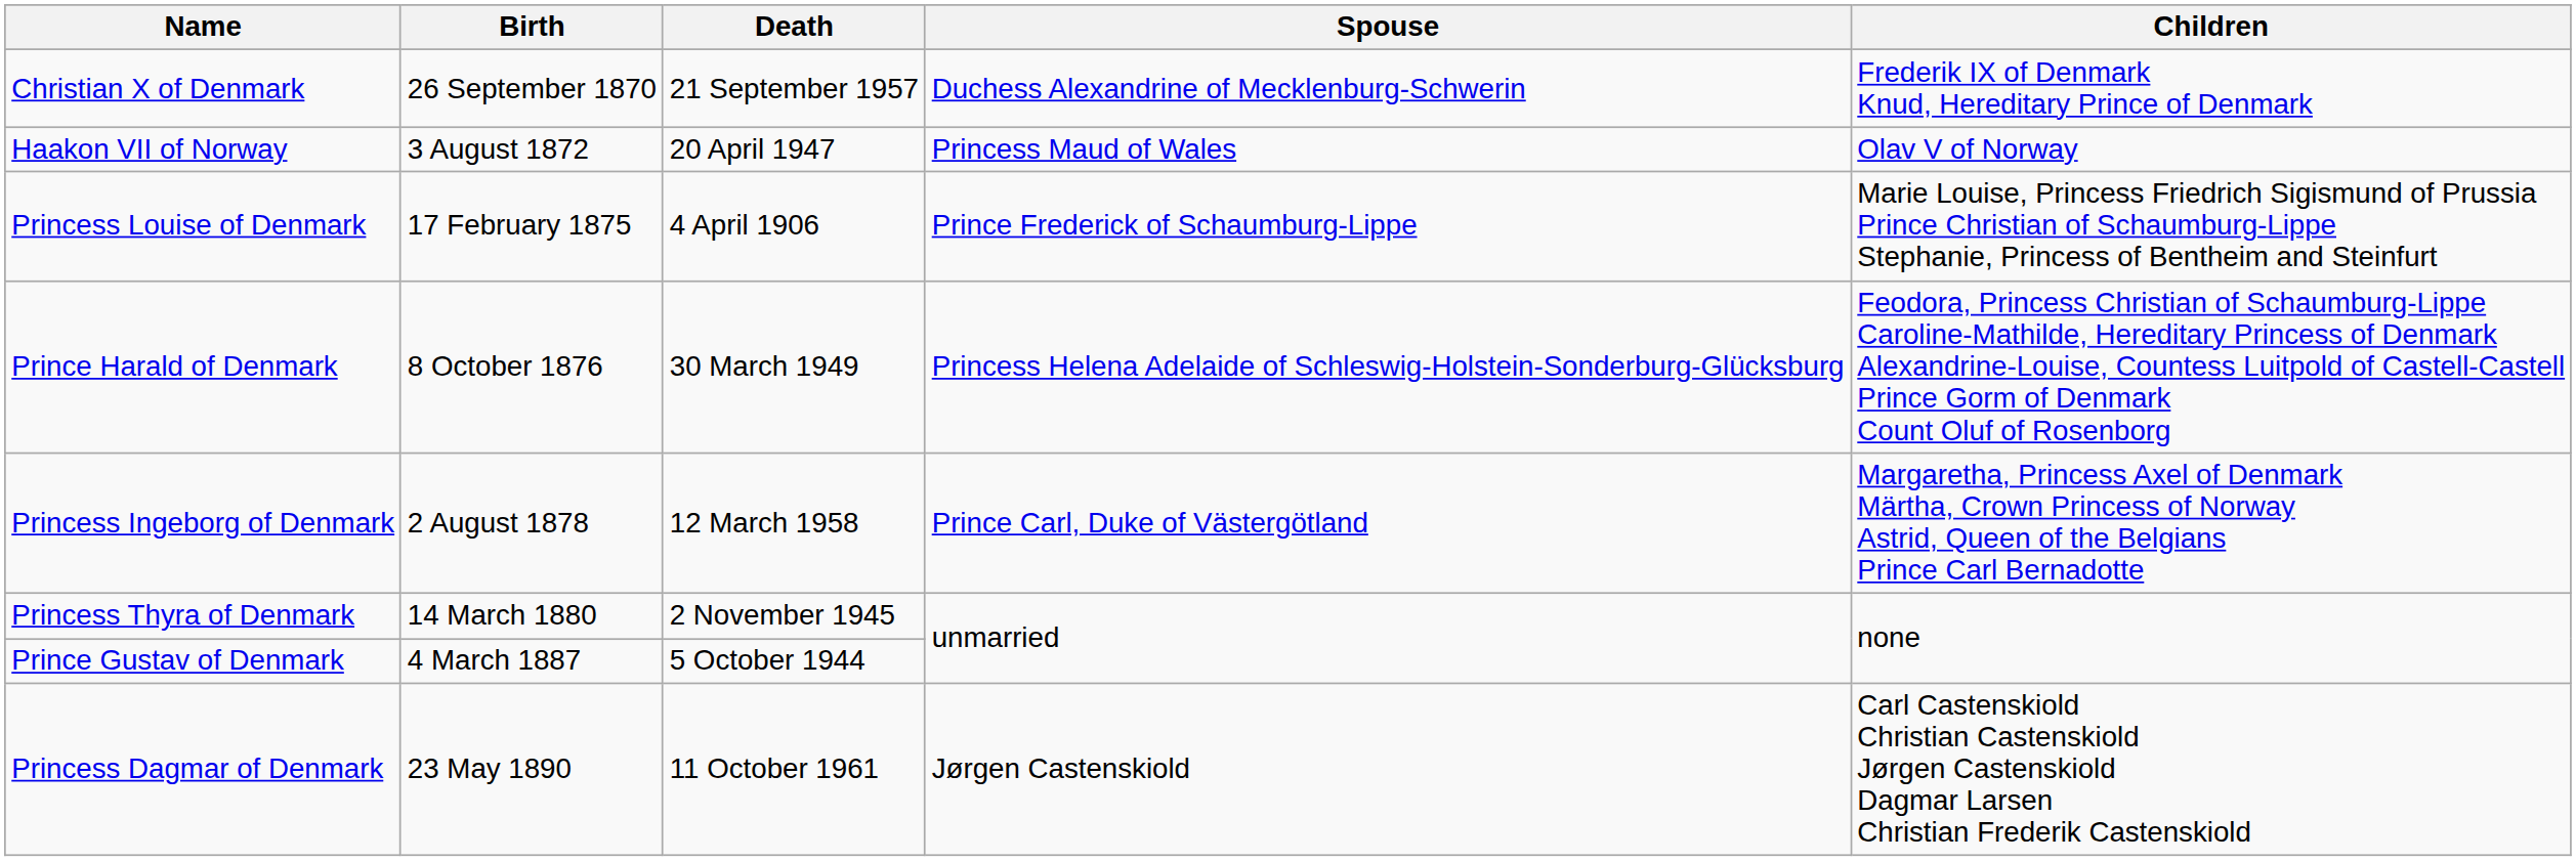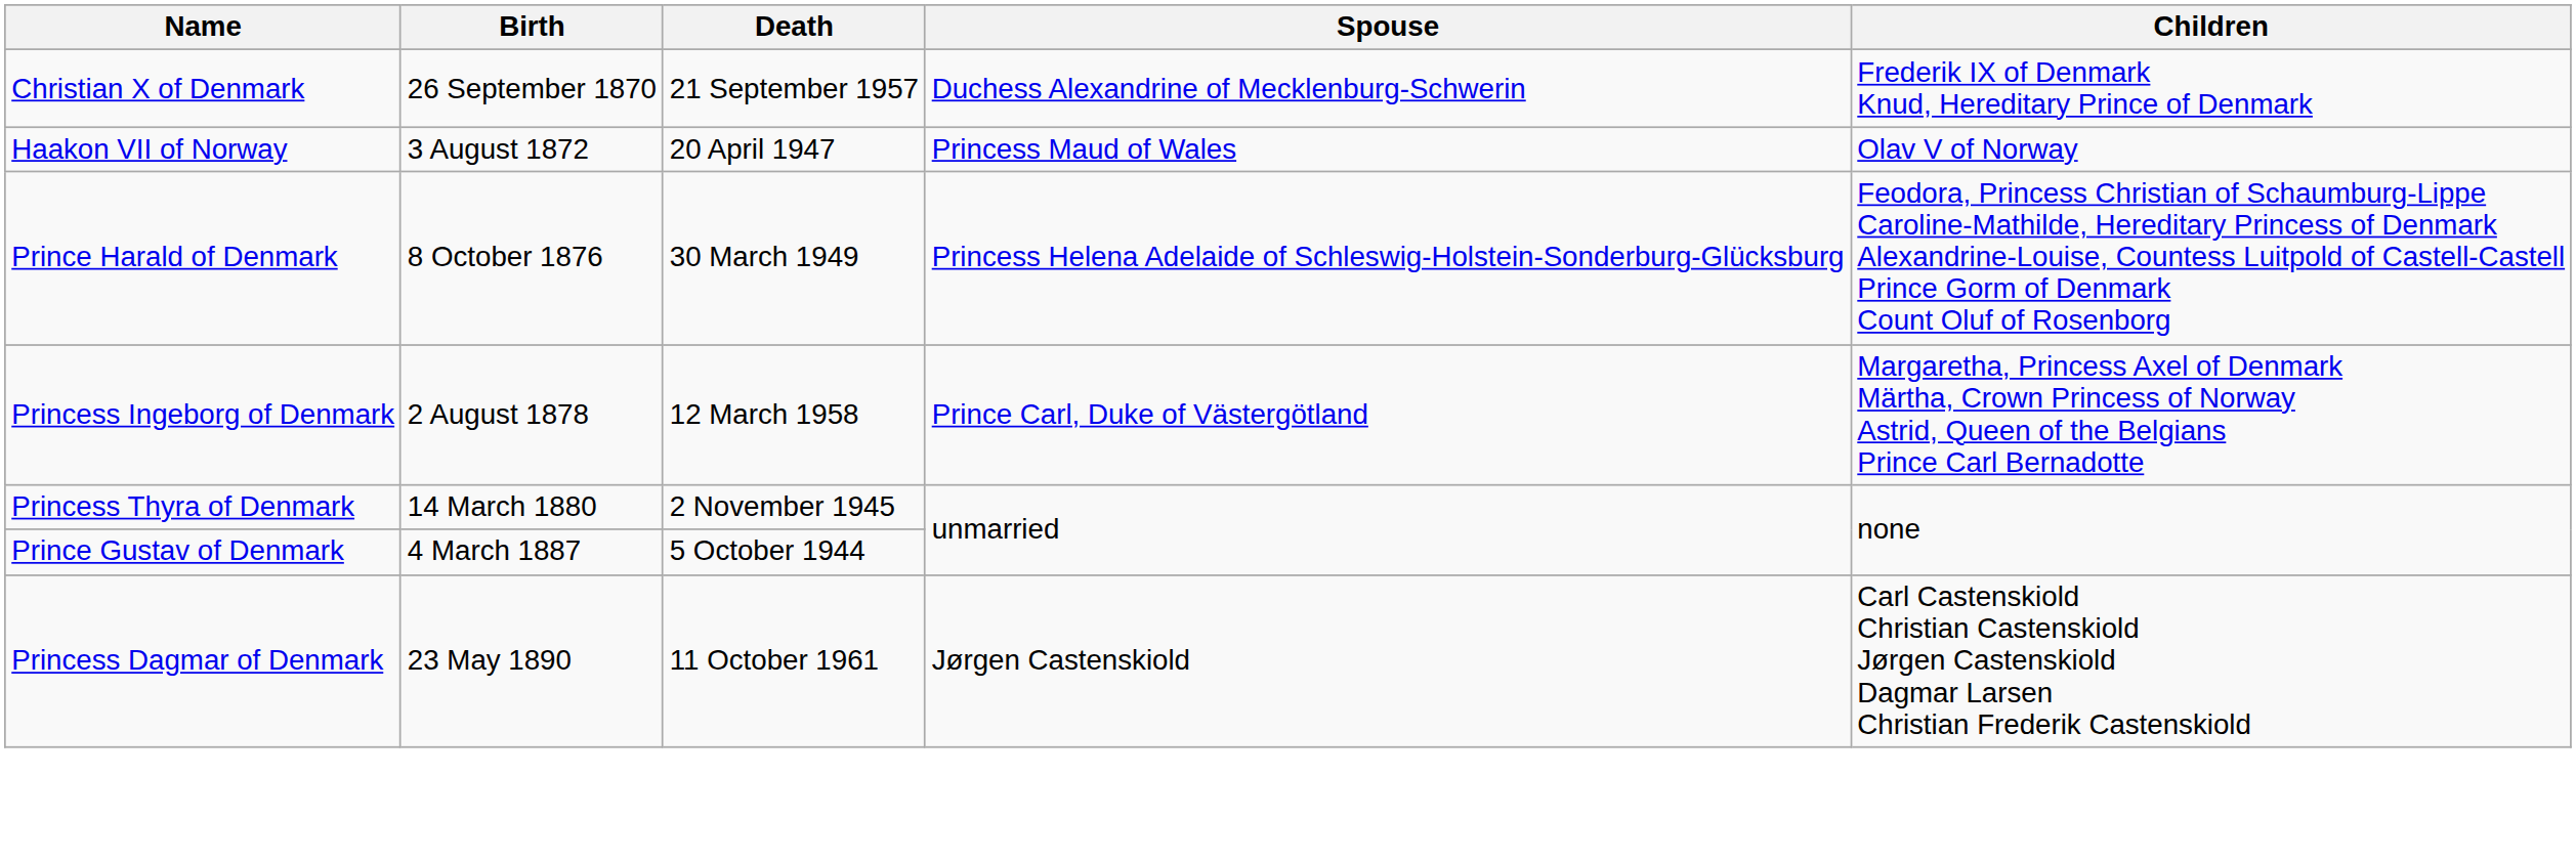 <table class="wikitable">
 <tr>
 <th>Name</th>
 <th>Birth</th>
 <th>Death</th>
 <th>Spouse</th>
 <th>Children</th>
 </tr>
 <tr>
 <td><a href='#'>Christian X of Denmark</a></td>
 <td>26 September 1870</td>
 <td>21 September 1957</td>
 <td><a href='#'>Duchess Alexandrine of Mecklenburg-Schwerin</a></td>
 <td><a href='#'>Frederik IX of Denmark</a><br><a href='#'>Knud, Hereditary Prince of Denmark</a></td>
 </tr>
 <tr>
 <td><a href='#'>Haakon VII of Norway</a></td>
 <td>3 August 1872</td>
 <td>20 April 1947</td>
 <td><a href='#'>Princess Maud of Wales</a></td>
 <td><a href='#'>Olav V of Norway</a></td>
-</tr>
-<tr>
-<td><a href='#'>Princess Louise of Denmark</a></td>
-<td>17 February 1875</td>
-<td>4 April 1906</td>
-<td><a href='#'>Prince Frederick of Schaumburg-Lippe</a></td>
-<td>Marie Louise, Princess Friedrich Sigismund of Prussia<br><a href='#'>Prince Christian of Schaumburg-Lippe</a><br>Stephanie, Princess of Bentheim and Steinfurt</td>
 </tr>
 <tr>
 <td><a href='#'>Prince Harald of Denmark</a></td>
 <td>8 October 1876</td>
 <td>30 March 1949</td>
 <td><a href='#'>Princess Helena Adelaide of Schleswig-Holstein-Sonderburg-Glücksburg</a></td>
 <td><a href='#'>Feodora, Princess Christian of Schaumburg-Lippe</a><br><a href='#'>Caroline-Mathilde, Hereditary Princess of Denmark</a><br><a href='#'>Alexandrine-Louise, Countess Luitpold of Castell-Castell</a><br><a href='#'>Prince Gorm of Denmark</a><br><a href='#'>Count Oluf of Rosenborg</a></td>
 </tr>
 <tr>
 <td><a href='#'>Princess Ingeborg of Denmark</a></td>
 <td>2 August 1878</td>
 <td>12 March 1958</td>
 <td><a href='#'>Prince Carl, Duke of Västergötland</a></td>
 <td><a href='#'>Margaretha, Princess Axel of Denmark</a><br><a href='#'>Märtha, Crown Princess of Norway</a><br><a href='#'>Astrid, Queen of the Belgians</a><br><a href='#'>Prince Carl Bernadotte</a></td>
 </tr>
 <tr>
 <td><a href='#'>Princess Thyra of Denmark</a></td>
 <td>14 March 1880</td>
 <td>2 November 1945</td>
 <td rowspan="2">unmarried</td>
 <td rowspan="2">none</td>
 </tr>
 <tr>
 <td><a href='#'>Prince Gustav of Denmark</a></td>
 <td>4 March 1887</td>
 <td>5 October 1944</td>
 </tr>
 <tr>
 <td><a href='#'>Princess Dagmar of Denmark</a></td>
 <td>23 May 1890</td>
 <td>11 October 1961</td>
 <td>Jørgen Castenskiold</td>
 <td>Carl Castenskiold<br>Christian Castenskiold<br>Jørgen Castenskiold<br>Dagmar Larsen<br>Christian Frederik Castenskiold</td>
 </tr>
 </table>
